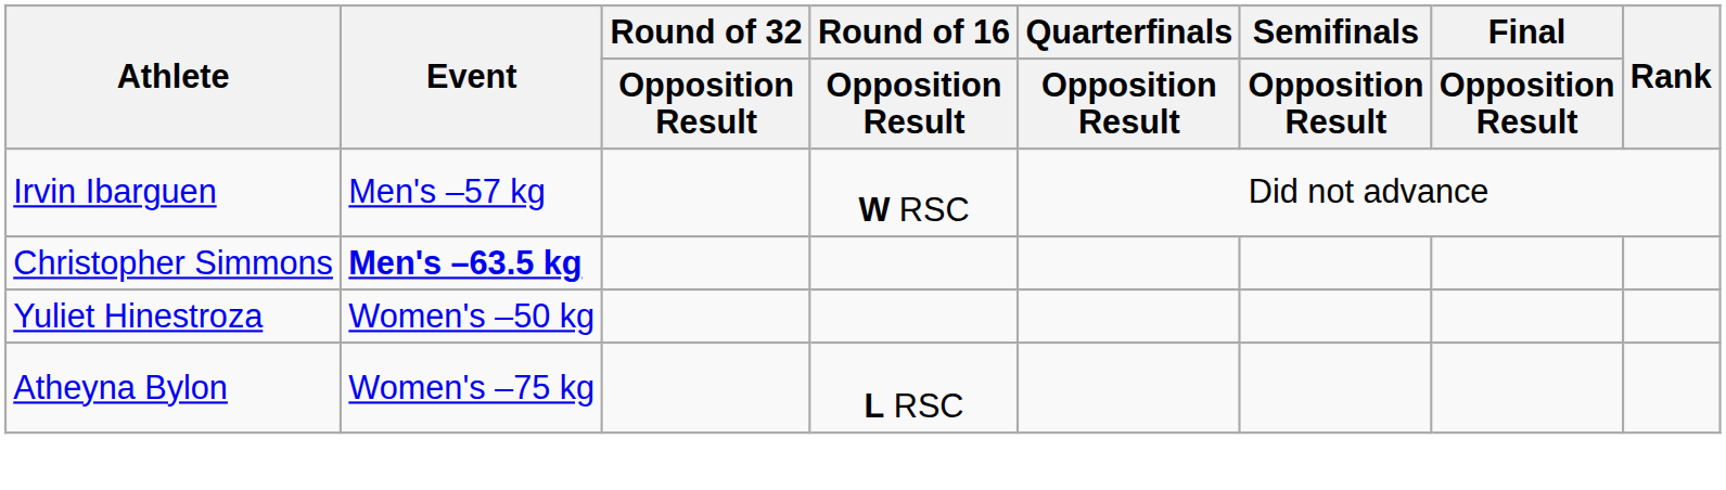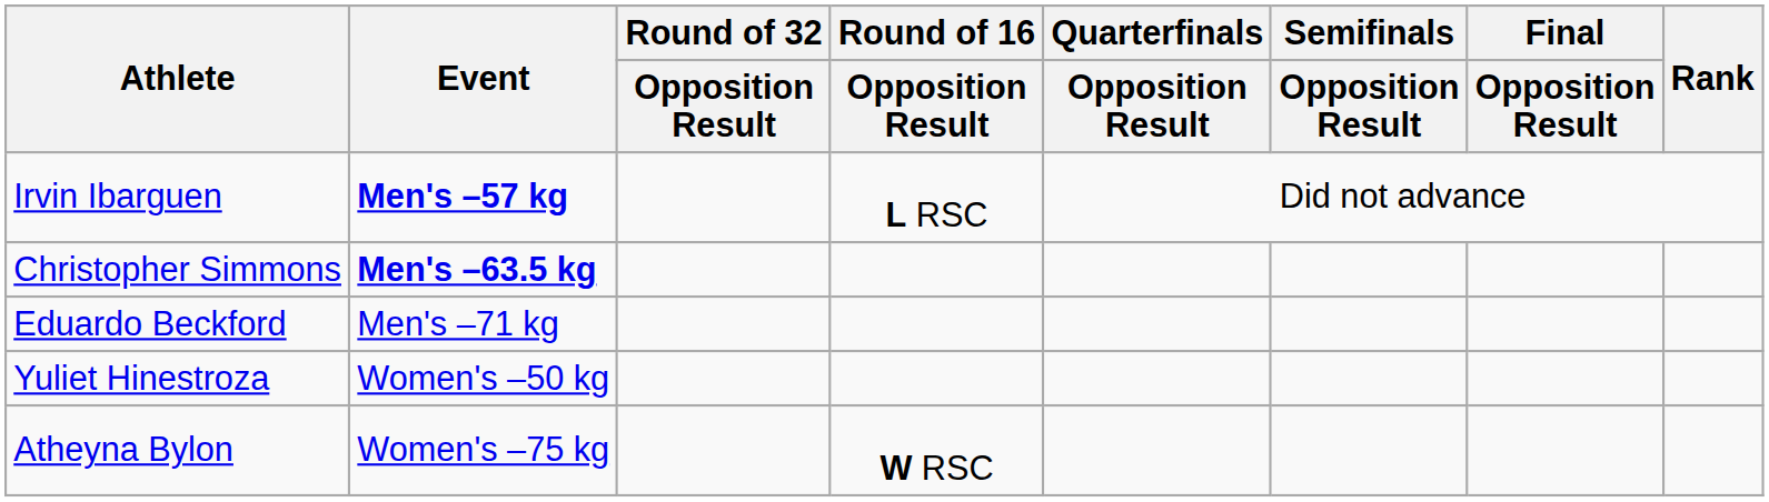 <table class=wikitable style=font-size:90%;text-align:center>
 <tr>
 <th rowspan=2>Athlete</th>
 <th rowspan=2>Event</th>
 <th>Round of 32</th>
 <th>Round of 16</th>
 <th>Quarterfinals</th>
 <th>Semifinals</th>
 <th>Final</th>
 <th rowspan="2">Rank</th>
 </tr>
 <tr>
 <th>Opposition<br>Result</th>
 <th>Opposition<br>Result</th>
 <th>Opposition<br>Result</th>
 <th>Opposition<br>Result</th>
 <th>Opposition<br>Result</th>
 </tr>
 <tr align=center>
 <td align=left><a href='#'>Irvin Ibarguen</a></td>
-<td align=left><a href='#'>Men's –57 kg</a></td>
+<td align=left><strong><a href='#'>Men's –57 kg</a></strong></td>
 <td></td>
-<td><br><strong>W</strong> RSC</td>
+<td><br> <strong>L</strong> RSC</td>
 <td colspan=4>Did not advance</td>
 </tr>
 <tr>
 <td align=left><a href='#'>Christopher Simmons</a></td>
 <td align=left><strong><a href='#'>Men's –63.5 kg</a></strong></td>
+<td></td>
+<td></td>
+<td></td>
+<td></td>
+<td></td>
+<td></td>
+</tr>
+<tr>
+<td align=left><a href='#'>Eduardo Beckford</a></td>
+<td align=left><a href='#'>Men's –71 kg</a></td>
 <td></td>
 <td></td>
 <td></td>
 <td></td>
 <td></td>
 <td></td>
 </tr>
 <tr>
 <td align=left><a href='#'>Yuliet Hinestroza</a></td>
 <td align=left><a href='#'>Women's –50 kg</a></td>
 <td></td>
 <td></td>
 <td></td>
 <td></td>
 <td></td>
 <td></td>
 </tr>
 <tr>
 <td align=left><a href='#'>Atheyna Bylon</a></td>
 <td align=left><a href='#'>Women's –75 kg</a></td>
 <td></td>
-<td><br> <strong>L</strong> RSC</td>
+<td><br><strong>W</strong> RSC</td>
 <td></td>
 <td></td>
 <td></td>
 <td></td>
 </tr>
 </table>
